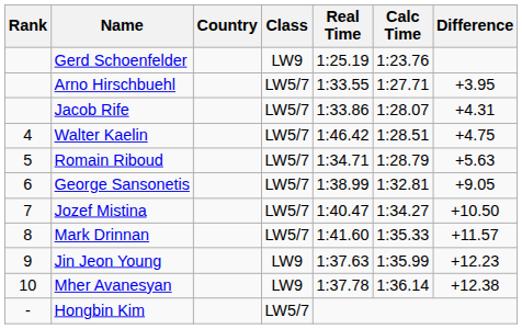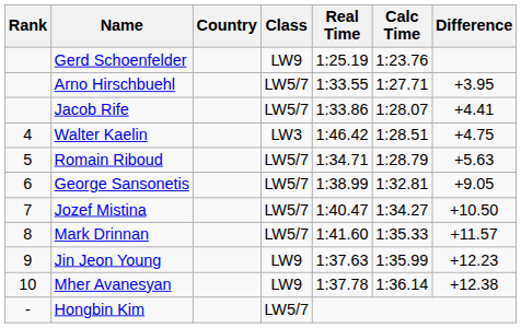 <table class="wikitable sortable" style="text-align:center">
 <tr>
 <th>Rank</th>
 <th>Name</th>
 <th>Country</th>
 <th>Class</th>
 <th>Real<br>Time</th>
 <th>Calc<br>Time</th>
 <th Class="unsortable">Difference</th>
 </tr>
 <tr>
 <td></td>
 <td align=left><a href='#'>Gerd Schoenfelder</a></td>
 <td align=left></td>
 <td>LW9</td>
 <td>1:25.19</td>
 <td>1:23.76</td>
 </tr>
 <tr>
 <td></td>
 <td align=left><a href='#'>Arno Hirschbuehl</a></td>
 <td align=left></td>
 <td>LW5/7</td>
 <td>1:33.55</td>
 <td>1:27.71</td>
 <td>+3.95</td>
 </tr>
 <tr>
 <td></td>
 <td align=left><a href='#'>Jacob Rife</a></td>
 <td align=left></td>
 <td>LW5/7</td>
 <td>1:33.86</td>
 <td>1:28.07</td>
-<td>+4.31</td>
+<td>+4.41</td>
 </tr>
 <tr>
 <td>4</td>
 <td align=left><a href='#'>Walter Kaelin</a></td>
 <td align=left></td>
-<td>LW5/7</td>
+<td>LW3</td>
 <td>1:46.42</td>
 <td>1:28.51</td>
 <td>+4.75</td>
 </tr>
 <tr>
 <td>5</td>
 <td align=left><a href='#'>Romain Riboud</a></td>
 <td align=left></td>
 <td>LW5/7</td>
 <td>1:34.71</td>
 <td>1:28.79</td>
 <td>+5.63</td>
 </tr>
 <tr>
 <td>6</td>
 <td align=left><a href='#'>George Sansonetis</a></td>
 <td align=left></td>
 <td>LW5/7</td>
 <td>1:38.99</td>
 <td>1:32.81</td>
 <td>+9.05</td>
 </tr>
 <tr>
 <td>7</td>
 <td align=left><a href='#'>Jozef Mistina</a></td>
 <td align=left></td>
 <td>LW5/7</td>
 <td>1:40.47</td>
 <td>1:34.27</td>
 <td>+10.50</td>
 </tr>
 <tr>
 <td>8</td>
 <td align=left><a href='#'>Mark Drinnan</a></td>
 <td align=left></td>
 <td>LW5/7</td>
 <td>1:41.60</td>
 <td>1:35.33</td>
 <td>+11.57</td>
 </tr>
 <tr>
 <td>9</td>
 <td align=left><a href='#'>Jin Jeon Young</a></td>
 <td align=left></td>
 <td>LW9</td>
 <td>1:37.63</td>
 <td>1:35.99</td>
 <td>+12.23</td>
 </tr>
 <tr>
 <td>10</td>
 <td align=left><a href='#'>Mher Avanesyan</a></td>
 <td align=left></td>
 <td>LW9</td>
 <td>1:37.78</td>
 <td>1:36.14</td>
 <td>+12.38</td>
 </tr>
 <tr>
 <td>-</td>
 <td align=left><a href='#'>Hongbin Kim</a></td>
 <td align=left></td>
 <td>LW5/7</td>
 <td colspan=3></td>
 </tr>
 </table>
